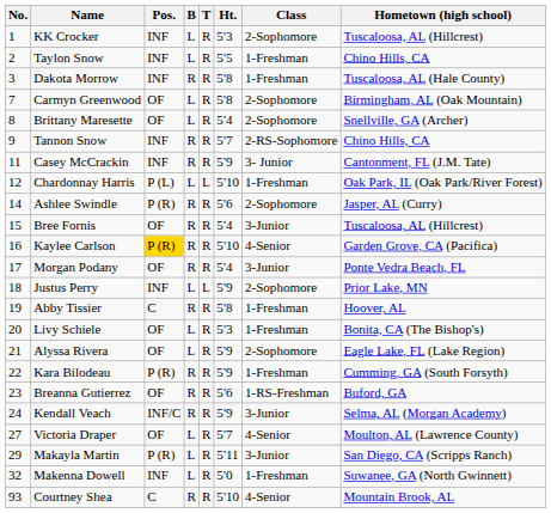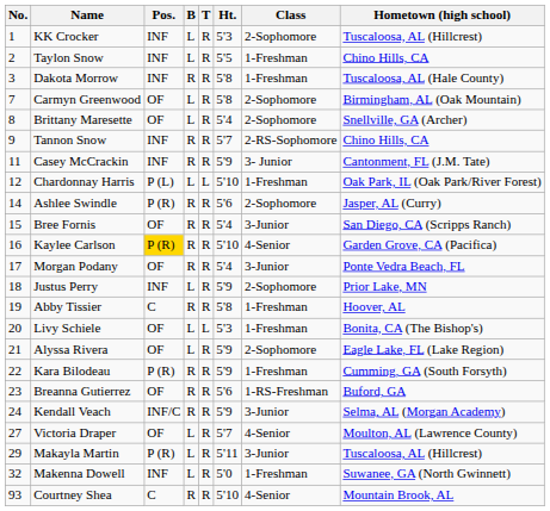 <table class="wikitable sortable">
 <tr>
 <th>No.</th>
 <th>Name</th>
 <th>Pos.</th>
 <th>B</th>
 <th>T</th>
 <th>Ht.</th>
 <th>Class</th>
 <th class="unsortable">Hometown (high school)</th>
 </tr>
 <tr>
 <td>1</td>
 <td>KK Crocker</td>
 <td>INF</td>
 <td>L</td>
 <td>R</td>
 <td>5'3</td>
 <td>2-Sophomore</td>
 <td><a href='#'>Tuscaloosa, AL</a> (Hillcrest)</td>
 </tr>
 <tr>
 <td>2</td>
 <td>Taylon Snow</td>
 <td>INF</td>
 <td>L</td>
 <td>R</td>
 <td>5'5</td>
 <td>1-Freshman</td>
 <td><a href='#'>Chino Hills, CA</a></td>
 </tr>
 <tr>
 <td>3</td>
 <td>Dakota Morrow</td>
 <td>INF</td>
 <td>R</td>
 <td>R</td>
 <td>5'8</td>
 <td>1-Freshman</td>
 <td><a href='#'>Tuscaloosa, AL</a> (Hale County)</td>
 </tr>
 <tr>
 <td>7</td>
 <td>Carmyn Greenwood</td>
 <td>OF</td>
 <td>L</td>
 <td>R</td>
 <td>5'8</td>
 <td>2-Sophomore</td>
 <td><a href='#'>Birmingham, AL</a> (Oak Mountain)</td>
 </tr>
 <tr>
 <td>8</td>
 <td>Brittany Maresette</td>
 <td>OF</td>
 <td>L</td>
 <td>R</td>
 <td>5'4</td>
 <td>2-Sophomore</td>
 <td><a href='#'>Snellville, GA</a> (Archer)</td>
 </tr>
 <tr>
 <td>9</td>
 <td>Tannon Snow</td>
 <td>INF</td>
 <td>R</td>
 <td>R</td>
 <td>5'7</td>
 <td>2-RS-Sophomore</td>
 <td><a href='#'>Chino Hills, CA</a></td>
 </tr>
 <tr>
 <td>11</td>
 <td>Casey McCrackin</td>
 <td>INF</td>
 <td>R</td>
 <td>R</td>
 <td>5'9</td>
 <td>3- Junior</td>
 <td><a href='#'>Cantonment, FL</a> (J.M. Tate)</td>
 </tr>
 <tr>
 <td>12</td>
 <td>Chardonnay Harris</td>
 <td>P (L)</td>
 <td>L</td>
 <td>L</td>
 <td>5'10</td>
 <td>1-Freshman</td>
 <td><a href='#'>Oak Park, IL</a> (Oak Park/River Forest)</td>
 </tr>
 <tr>
 <td>14</td>
 <td>Ashlee Swindle</td>
 <td>P (R)</td>
 <td>R</td>
 <td>R</td>
 <td>5'6</td>
 <td>2-Sophomore</td>
 <td><a href='#'>Jasper, AL</a> (Curry)</td>
 </tr>
 <tr>
 <td>15</td>
 <td>Bree Fornis</td>
 <td>OF</td>
 <td>R</td>
 <td>R</td>
 <td>5'4</td>
 <td>3-Junior</td>
-<td><a href='#'>Tuscaloosa, AL</a> (Hillcrest)</td>
+<td><a href='#'>San Diego, CA</a> (Scripps Ranch)</td>
 </tr>
 <tr>
 <td>16</td>
 <td>Kaylee Carlson</td>
 <td style="background: gold;">P (R)</td>
 <td>R</td>
 <td>R</td>
 <td>5'10</td>
 <td>4-Senior</td>
 <td><a href='#'>Garden Grove, CA</a> (Pacifica)</td>
 </tr>
 <tr>
 <td>17</td>
 <td>Morgan Podany</td>
 <td>OF</td>
 <td>R</td>
 <td>R</td>
 <td>5'4</td>
 <td>3-Junior</td>
 <td><a href='#'>Ponte Vedra Beach, FL</a></td>
 </tr>
 <tr>
 <td>18</td>
 <td>Justus Perry</td>
 <td>INF</td>
 <td>L</td>
-<td>L</td>
+<td>R</td>
 <td>5'9</td>
 <td>2-Sophomore</td>
 <td><a href='#'>Prior Lake, MN</a></td>
 </tr>
 <tr>
 <td>19</td>
 <td>Abby Tissier</td>
 <td>C</td>
 <td>R</td>
 <td>R</td>
 <td>5'8</td>
 <td>1-Freshman</td>
 <td><a href='#'>Hoover, AL</a></td>
 </tr>
 <tr>
 <td>20</td>
 <td>Livy Schiele</td>
 <td>OF</td>
 <td>L</td>
-<td>R</td>
+<td>L</td>
 <td>5'3</td>
 <td>1-Freshman</td>
 <td><a href='#'>Bonita, CA</a> (The Bishop's)</td>
 </tr>
 <tr>
 <td>21</td>
 <td>Alyssa Rivera</td>
 <td>OF</td>
 <td>L</td>
 <td>R</td>
 <td>5'9</td>
 <td>2-Sophomore</td>
 <td><a href='#'>Eagle Lake, FL</a> (Lake Region)</td>
 </tr>
 <tr>
 <td>22</td>
 <td>Kara Bilodeau</td>
 <td>P (R)</td>
 <td>R</td>
 <td>R</td>
 <td>5'9</td>
 <td>1-Freshman</td>
 <td><a href='#'>Cumming, GA</a> (South Forsyth)</td>
 </tr>
 <tr>
 <td>23</td>
 <td>Breanna Gutierrez</td>
 <td>OF</td>
 <td>R</td>
 <td>R</td>
 <td>5'6</td>
 <td>1-RS-Freshman</td>
 <td><a href='#'>Buford, GA</a></td>
 </tr>
 <tr>
 <td>24</td>
 <td>Kendall Veach</td>
 <td>INF/C</td>
 <td>R</td>
 <td>R</td>
 <td>5'9</td>
 <td>3-Junior</td>
 <td><a href='#'>Selma, AL</a> (<a href='#'>Morgan Academy</a>)</td>
 </tr>
 <tr>
 <td>27</td>
 <td>Victoria Draper</td>
 <td>OF</td>
 <td>L</td>
 <td>R</td>
 <td>5'7</td>
 <td>4-Senior</td>
 <td><a href='#'>Moulton, AL</a> (Lawrence County)</td>
 </tr>
 <tr>
 <td>29</td>
 <td>Makayla Martin</td>
 <td>P (R)</td>
 <td>L</td>
 <td>R</td>
 <td>5'11</td>
 <td>3-Junior</td>
-<td><a href='#'>San Diego, CA</a> (Scripps Ranch)</td>
+<td><a href='#'>Tuscaloosa, AL</a> (Hillcrest)</td>
 </tr>
 <tr>
 <td>32</td>
 <td>Makenna Dowell</td>
 <td>INF</td>
 <td>L</td>
 <td>R</td>
 <td>5'0</td>
 <td>1-Freshman</td>
 <td><a href='#'>Suwanee, GA</a> (North Gwinnett)</td>
 </tr>
 <tr>
 <td>93</td>
 <td>Courtney Shea</td>
 <td>C</td>
 <td>R</td>
 <td>R</td>
 <td>5'10</td>
 <td>4-Senior</td>
 <td><a href='#'>Mountain Brook, AL</a></td>
 </tr>
 </table>
